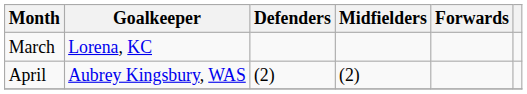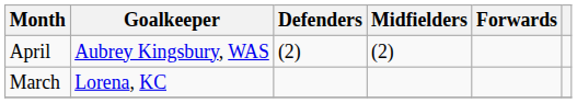 <table class="wikitable">
 <tr>
 <th scope="col">Month</th>
 <th scope="col">Goalkeeper</th>
 <th scope="col">Defenders</th>
 <th scope="col">Midfielders</th>
 <th scope="col">Forwards</th>
 <th scope="col"></th>
 </tr>
 <tr>
+<td>April</td>
+<td> <a href='#'>Aubrey Kingsbury</a>, <a href='#'>WAS</a></td>
+<td>(2)</td>
+<td>(2)</td>
+<td></td>
+<td align="center"></td>
+</tr>
+<tr>
 <td>March</td>
 <td> <a href='#'>Lorena</a>, <a href='#'>KC</a></td>
 <td></td>
 <td></td>
 <td></td>
 <td align="center"></td>
 </tr>
 <tr>
-<td>April</td>
-<td> <a href='#'>Aubrey Kingsbury</a>, <a href='#'>WAS</a></td>
-<td>(2)</td>
-<td>(2)</td>
-<td></td>
-<td align="center"></td>
-</tr>
-<tr>
 </tr>
 </table>
